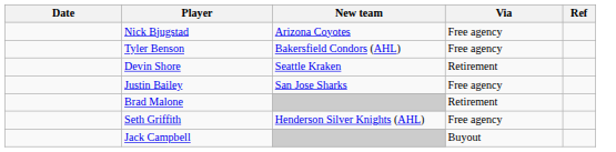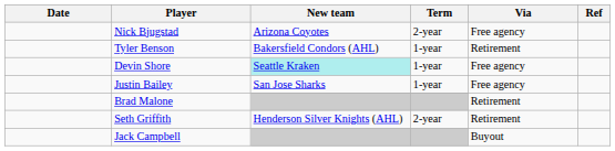 <table class="wikitable">
 <tr style="background:#ddd; text-align:center;">
 <th style="width: 10em;">Date</th>
 <th style="width: 13em;">Player</th>
 <th style="width: 15em;">New team</th>
+<th style="width: 5em;">Term</th>
 <th style="width: 10em;">Via</th>
 <th style="width: 2.5em;">Ref</th>
 </tr>
 <tr>
 <td></td>
 <td><a href='#'>Nick Bjugstad</a></td>
 <td><a href='#'>Arizona Coyotes</a></td>
+<td>2-year</td>
 <td>Free agency</td>
 <td></td>
 </tr>
 <tr>
 <td></td>
 <td><a href='#'>Tyler Benson</a></td>
 <td><a href='#'>Bakersfield Condors</a> (<a href='#'>AHL</a>)</td>
-<td>Free agency</td>
+<td>1-year</td>
+<td>Retirement</td>
 <td></td>
 </tr>
 <tr>
 <td></td>
 <td><a href='#'>Devin Shore</a></td>
-<td><a href='#'>Seattle Kraken</a></td>
-<td>Retirement</td>
+<td style="background: paleturquoise;"><a href='#'>Seattle Kraken</a></td>
+<td>1-year</td>
+<td>Free agency</td>
 <td></td>
 </tr>
 <tr>
 <td></td>
 <td><a href='#'>Justin Bailey</a></td>
 <td><a href='#'>San Jose Sharks</a></td>
+<td>1-year</td>
 <td>Free agency</td>
 <td></td>
 </tr>
 <tr>
 <td></td>
 <td><a href='#'>Brad Malone</a></td>
+<td style="background:#ccc;"></td>
 <td style="background:#ccc;"></td>
 <td>Retirement</td>
 <td></td>
 </tr>
 <tr>
 <td></td>
 <td><a href='#'>Seth Griffith</a></td>
 <td><a href='#'>Henderson Silver Knights</a> (<a href='#'>AHL</a>)</td>
-<td>Free agency</td>
+<td>2-year</td>
+<td>Retirement</td>
 <td></td>
 </tr>
 <tr>
 <td></td>
 <td><a href='#'>Jack Campbell</a></td>
 <td style="background:#ccc;"></td>
+<td style="background:#ccc;"></td>
 <td>Buyout</td>
 <td></td>
 </tr>
 </table>
